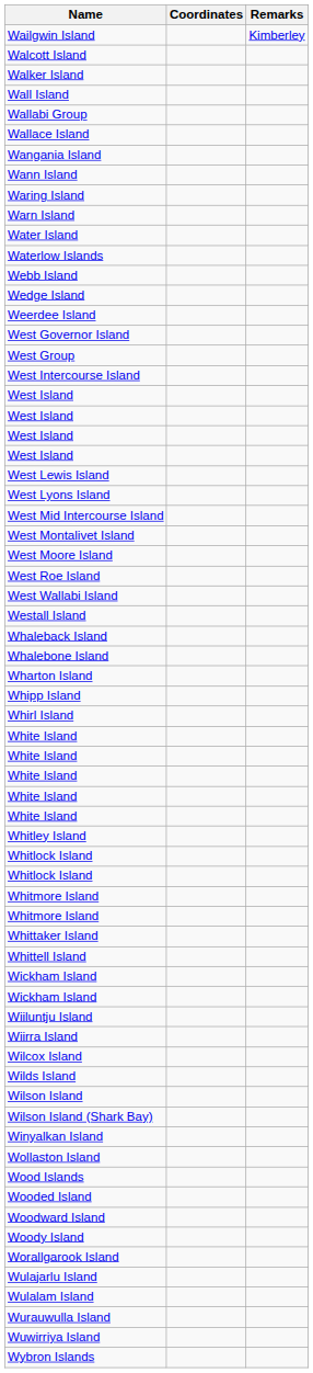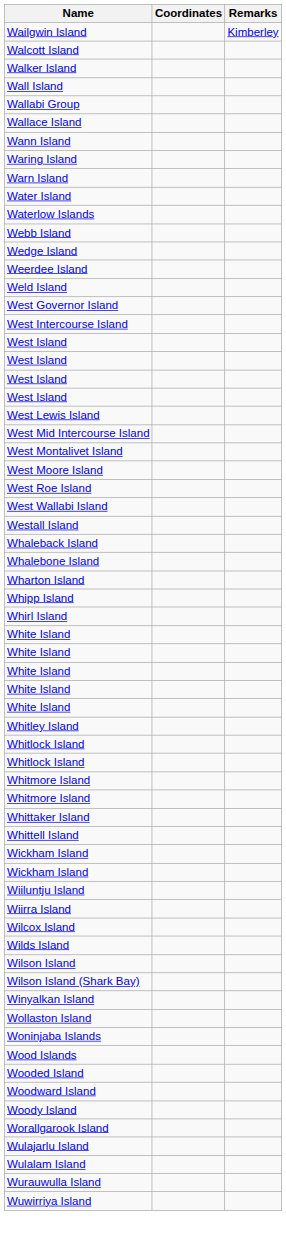 <table class="wikitable">
 <tr>
 <th>Name</th>
 <th>Coordinates</th>
 <th>Remarks</th>
 </tr>
 <tr>
 <td><a href='#'>Wailgwin Island</a></td>
 <td></td>
 <td><a href='#'>Kimberley</a></td>
 </tr>
 <tr>
 <td><a href='#'>Walcott Island</a></td>
 <td></td>
 <td></td>
 </tr>
 <tr>
 <td><a href='#'>Walker Island</a></td>
 <td></td>
 <td></td>
 </tr>
 <tr>
 <td><a href='#'>Wall Island</a></td>
 <td></td>
 <td></td>
 </tr>
 <tr>
 <td><a href='#'>Wallabi Group</a></td>
 <td></td>
 <td></td>
 </tr>
 <tr>
 <td><a href='#'>Wallace Island</a></td>
-<td></td>
-<td></td>
-</tr>
-<tr>
-<td><a href='#'>Wangania Island</a></td>
 <td></td>
 <td></td>
 </tr>
 <tr>
 <td><a href='#'>Wann Island</a></td>
 <td></td>
 <td></td>
 </tr>
 <tr>
 <td><a href='#'>Waring Island</a></td>
 <td></td>
 <td></td>
 </tr>
 <tr>
 <td><a href='#'>Warn Island</a></td>
 <td></td>
 <td></td>
 </tr>
 <tr>
 <td><a href='#'>Water Island</a></td>
 <td></td>
 <td></td>
 </tr>
 <tr>
 <td><a href='#'>Waterlow Islands</a></td>
 <td></td>
 <td></td>
 </tr>
 <tr>
 <td><a href='#'>Webb Island</a></td>
 <td></td>
 <td></td>
 </tr>
 <tr>
 <td><a href='#'>Wedge Island</a></td>
 <td></td>
 <td></td>
 </tr>
 <tr>
 <td><a href='#'>Weerdee Island</a></td>
 <td></td>
 <td></td>
 </tr>
 <tr>
-<td><a href='#'>West Governor Island</a></td>
+<td><a href='#'>Weld Island</a></td>
 <td></td>
 <td></td>
 </tr>
 <tr>
-<td><a href='#'>West Group</a></td>
+<td><a href='#'>West Governor Island</a></td>
 <td></td>
 <td></td>
 </tr>
 <tr>
 <td><a href='#'>West Intercourse Island</a></td>
 <td></td>
 <td></td>
 </tr>
 <tr>
 <td><a href='#'>West Island</a></td>
 <td></td>
 <td></td>
 </tr>
 <tr>
 <td><a href='#'>West Island</a></td>
 <td></td>
 <td></td>
 </tr>
 <tr>
 <td><a href='#'>West Island</a></td>
 <td></td>
 <td></td>
 </tr>
 <tr>
 <td><a href='#'>West Island</a></td>
 <td></td>
 <td></td>
 </tr>
 <tr>
 <td><a href='#'>West Lewis Island</a></td>
-<td></td>
-<td></td>
-</tr>
-<tr>
-<td><a href='#'>West Lyons Island</a></td>
 <td></td>
 <td></td>
 </tr>
 <tr>
 <td><a href='#'>West Mid Intercourse Island</a></td>
 <td></td>
 <td></td>
 </tr>
 <tr>
 <td><a href='#'>West Montalivet Island</a></td>
 <td></td>
 <td></td>
 </tr>
 <tr>
 <td><a href='#'>West Moore Island</a></td>
 <td></td>
 <td></td>
 </tr>
 <tr>
 <td><a href='#'>West Roe Island</a></td>
 <td></td>
 <td></td>
 </tr>
 <tr>
 <td><a href='#'>West Wallabi Island</a></td>
 <td></td>
 <td></td>
 </tr>
 <tr>
 <td><a href='#'>Westall Island</a></td>
 <td></td>
 <td></td>
 </tr>
 <tr>
 <td><a href='#'>Whaleback Island</a></td>
 <td></td>
 <td></td>
 </tr>
 <tr>
 <td><a href='#'>Whalebone Island</a></td>
 <td></td>
 <td></td>
 </tr>
 <tr>
 <td><a href='#'>Wharton Island</a></td>
 <td></td>
 <td></td>
 </tr>
 <tr>
 <td><a href='#'>Whipp Island</a></td>
 <td></td>
 <td></td>
 </tr>
 <tr>
 <td><a href='#'>Whirl Island</a></td>
 <td></td>
 <td></td>
 </tr>
 <tr>
 <td><a href='#'>White Island</a></td>
 <td></td>
 <td></td>
 </tr>
 <tr>
 <td><a href='#'>White Island</a></td>
 <td></td>
 <td></td>
 </tr>
 <tr>
 <td><a href='#'>White Island</a></td>
 <td></td>
 <td></td>
 </tr>
 <tr>
 <td><a href='#'>White Island</a></td>
 <td></td>
 <td></td>
 </tr>
 <tr>
 <td><a href='#'>White Island</a></td>
 <td></td>
 <td></td>
 </tr>
 <tr>
 <td><a href='#'>Whitley Island</a></td>
 <td></td>
 <td></td>
 </tr>
 <tr>
 <td><a href='#'>Whitlock Island</a></td>
 <td></td>
 <td></td>
 </tr>
 <tr>
 <td><a href='#'>Whitlock Island</a></td>
 <td></td>
 <td></td>
 </tr>
 <tr>
 <td><a href='#'>Whitmore Island</a></td>
 <td></td>
 <td></td>
 </tr>
 <tr>
 <td><a href='#'>Whitmore Island</a></td>
 <td></td>
 <td></td>
 </tr>
 <tr>
 <td><a href='#'>Whittaker Island</a></td>
 <td></td>
 <td></td>
 </tr>
 <tr>
 <td><a href='#'>Whittell Island</a></td>
 <td></td>
 <td></td>
 </tr>
 <tr>
 <td><a href='#'>Wickham Island</a></td>
 <td></td>
 <td></td>
 </tr>
 <tr>
 <td><a href='#'>Wickham Island</a></td>
 <td></td>
 <td></td>
 </tr>
 <tr>
 <td><a href='#'>Wiiluntju Island</a></td>
 <td></td>
 <td></td>
 </tr>
 <tr>
 <td><a href='#'>Wiirra Island</a></td>
 <td></td>
 <td></td>
 </tr>
 <tr>
 <td><a href='#'>Wilcox Island</a></td>
 <td></td>
 <td></td>
 </tr>
 <tr>
 <td><a href='#'>Wilds Island</a></td>
 <td></td>
 <td></td>
 </tr>
 <tr>
 <td><a href='#'>Wilson Island</a></td>
 <td></td>
 <td></td>
 </tr>
 <tr>
 <td><a href='#'>Wilson Island (Shark Bay)</a></td>
 <td></td>
 <td></td>
 </tr>
 <tr>
 <td><a href='#'>Winyalkan Island</a></td>
 <td></td>
 <td></td>
 </tr>
 <tr>
 <td><a href='#'>Wollaston Island</a></td>
 <td></td>
 <td></td>
 </tr>
 <tr>
+<td><a href='#'>Woninjaba Islands</a></td>
+<td></td>
+<td></td>
+</tr>
+<tr>
 <td><a href='#'>Wood Islands</a></td>
 <td></td>
 <td></td>
 </tr>
 <tr>
 <td><a href='#'>Wooded Island</a></td>
 <td></td>
 <td></td>
 </tr>
 <tr>
 <td><a href='#'>Woodward Island</a></td>
 <td></td>
 <td></td>
 </tr>
 <tr>
 <td><a href='#'>Woody Island</a></td>
 <td></td>
 <td></td>
 </tr>
 <tr>
 <td><a href='#'>Worallgarook Island</a></td>
 <td></td>
 <td></td>
 </tr>
 <tr>
 <td><a href='#'>Wulajarlu Island</a></td>
 <td></td>
 <td></td>
 </tr>
 <tr>
 <td><a href='#'>Wulalam Island</a></td>
 <td></td>
 <td></td>
 </tr>
 <tr>
 <td><a href='#'>Wurauwulla Island</a></td>
 <td></td>
 <td></td>
 </tr>
 <tr>
 <td><a href='#'>Wuwirriya Island</a></td>
 <td></td>
 <td></td>
 </tr>
-<tr>
-<td><a href='#'>Wybron Islands</a></td>
-<td></td>
-<td></td>
-</tr>
 </table>
